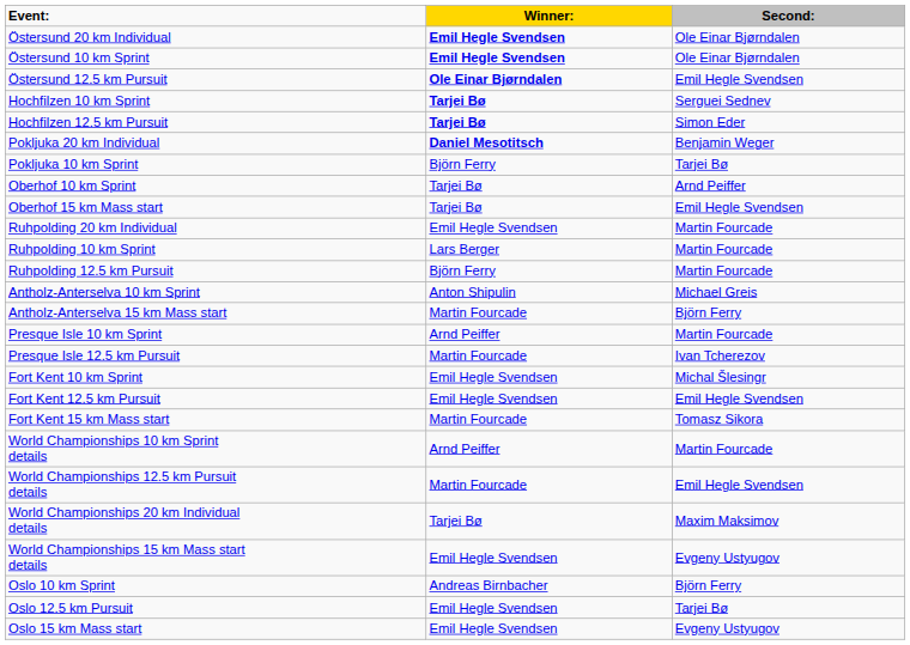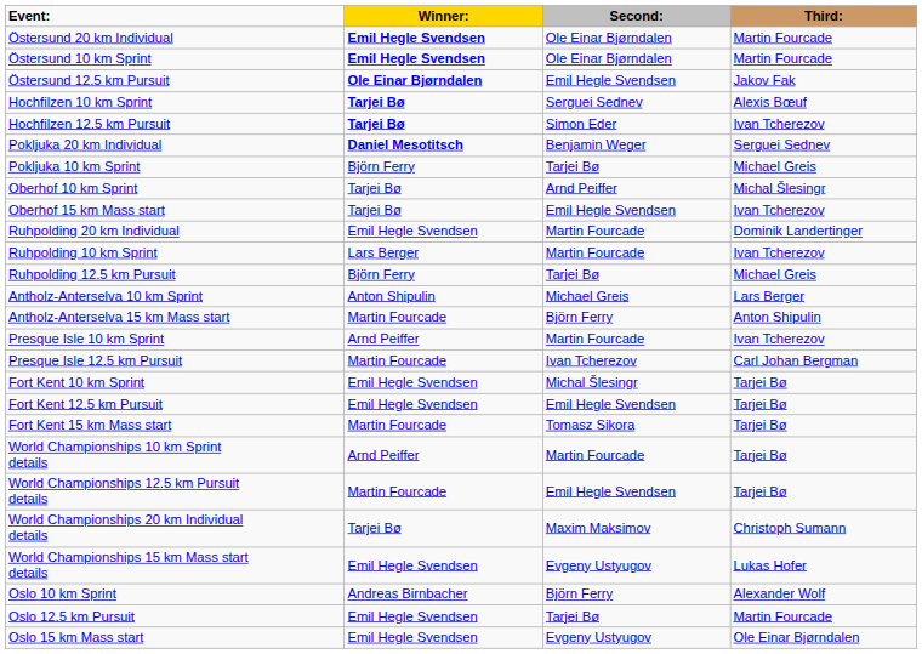 <table class="wikitable" width=85%>
 <tr>
 <td><strong>Event:</strong></td>
 <td style="text-align:center;background-color:gold;"><strong>Winner:</strong></td>
 <td style="text-align:center;background-color:silver;"><strong>Second:</strong></td>
+<td style="text-align:center;background-color:#CC9966;"><strong>Third:</strong></td>
 </tr>
 <tr>
 <td><a href='#'>Östersund 20 km Individual</a><br></td>
 <td><strong><a href='#'>Emil Hegle Svendsen</a></strong><br><small></small></td>
 <td><a href='#'>Ole Einar Bjørndalen</a><br><small></small></td>
+<td><a href='#'>Martin Fourcade</a><br><small></small></td>
 </tr>
 <tr>
 <td><a href='#'>Östersund 10 km Sprint</a><br></td>
 <td><strong><a href='#'>Emil Hegle Svendsen</a></strong><br><small></small></td>
 <td><a href='#'>Ole Einar Bjørndalen</a><br><small></small></td>
+<td><a href='#'>Martin Fourcade</a><br><small></small></td>
 </tr>
 <tr>
 <td><a href='#'>Östersund 12.5 km Pursuit</a><br></td>
 <td><strong><a href='#'>Ole Einar Bjørndalen</a></strong><br><small></small></td>
 <td><a href='#'>Emil Hegle Svendsen</a><br><small></small></td>
+<td><a href='#'>Jakov Fak</a><br><small></small></td>
 </tr>
 <tr>
 <td><a href='#'>Hochfilzen 10 km Sprint</a><br></td>
 <td><strong><a href='#'>Tarjei Bø</a></strong><br><small></small></td>
 <td><a href='#'>Serguei Sednev</a><br><small></small></td>
+<td><a href='#'>Alexis Bœuf</a><br><small></small></td>
 </tr>
 <tr>
 <td><a href='#'>Hochfilzen 12.5 km Pursuit</a><br></td>
 <td><strong><a href='#'>Tarjei Bø</a></strong><br><small></small></td>
 <td><a href='#'>Simon Eder</a><br><small></small></td>
+<td><a href='#'>Ivan Tcherezov</a><br><small></small></td>
 </tr>
 <tr>
 <td><a href='#'>Pokljuka 20 km Individual</a><br><em></em></td>
 <td><strong><a href='#'>Daniel Mesotitsch</a></strong><br><small></small></td>
 <td><a href='#'>Benjamin Weger</a><br><small></small></td>
+<td><a href='#'>Serguei Sednev</a><br><small></small></td>
 </tr>
 <tr>
 <td><a href='#'>Pokljuka 10 km Sprint</a><br><em><strong></td>
 <td></strong><a href='#'>Björn Ferry</a><strong><br><small></small></td>
 <td><a href='#'>Tarjei Bø</a><br><small></small></td>
+<td><a href='#'>Michael Greis</a><br><small></small></td>
 </tr>
 <tr>
 <td><a href='#'>Oberhof 10 km Sprint</a><br></em><em></td>
 <td></strong><a href='#'>Tarjei Bø</a><strong><br><small></small></td>
 <td><a href='#'>Arnd Peiffer</a><br><small></small></td>
+<td><a href='#'>Michal Šlesingr</a><br><small></small></td>
 </tr>
 <tr>
 <td><a href='#'>Oberhof 15 km Mass start</a><br></em><em></td>
 <td></strong><a href='#'>Tarjei Bø</a><strong><br><small></small></td>
 <td><a href='#'>Emil Hegle Svendsen</a><br><small></small></td>
+<td><a href='#'>Ivan Tcherezov</a><br><small></small></td>
 </tr>
 <tr>
 <td><a href='#'>Ruhpolding 20 km Individual</a><br></em><em></td>
 <td></strong><a href='#'>Emil Hegle Svendsen</a><strong><br><small></small></td>
 <td><a href='#'>Martin Fourcade</a><br><small></small></td>
+<td><a href='#'>Dominik Landertinger</a><br><small></small></td>
 </tr>
 <tr>
 <td><a href='#'>Ruhpolding 10 km Sprint</a><br></td>
 <td></strong><a href='#'>Lars Berger</a><strong><br><small></small></td>
 <td><a href='#'>Martin Fourcade</a><br><small></small></td>
+<td><a href='#'>Ivan Tcherezov</a><br><small></small></td>
 </tr>
 <tr>
 <td><a href='#'>Ruhpolding 12.5 km Pursuit</a><br></td>
 <td></strong><a href='#'>Björn Ferry</a><strong><br><small></small></td>
-<td><a href='#'>Martin Fourcade</a><br><small></small></td>
+<td><a href='#'>Tarjei Bø</a><br><small></small></td>
+<td><a href='#'>Michael Greis</a><br><small></small></td>
 </tr>
 <tr>
 <td><a href='#'>Antholz-Anterselva 10 km Sprint</a><br></td>
 <td></strong><a href='#'>Anton Shipulin</a><strong><br><small></small></td>
 <td><a href='#'>Michael Greis</a><br><small></small></td>
+<td><a href='#'>Lars Berger</a><br><small></small></td>
 </tr>
 <tr>
 <td><a href='#'>Antholz-Anterselva 15 km Mass start</a><br></em><em></td>
 <td></strong><a href='#'>Martin Fourcade</a><strong><br><small></small></td>
 <td><a href='#'>Björn Ferry</a><br><small></small></td>
+<td><a href='#'>Anton Shipulin</a><br><small></small></td>
 </tr>
 <tr>
 <td><a href='#'>Presque Isle 10 km Sprint</a><br></td>
 <td></strong><a href='#'>Arnd Peiffer</a><strong><br><small></small></td>
 <td><a href='#'>Martin Fourcade</a><br><small></small></td>
+<td><a href='#'>Ivan Tcherezov</a><br><small></small></td>
 </tr>
 <tr>
 <td><a href='#'>Presque Isle 12.5 km Pursuit</a><br></td>
 <td></strong><a href='#'>Martin Fourcade</a><strong><br><small></small></td>
 <td><a href='#'>Ivan Tcherezov</a><br><small></small></td>
+<td><a href='#'>Carl Johan Bergman</a><br><small></small></td>
 </tr>
 <tr>
 <td><a href='#'>Fort Kent 10 km Sprint</a><br></td>
 <td></strong><a href='#'>Emil Hegle Svendsen</a><strong><br><small></small></td>
 <td><a href='#'>Michal Šlesingr</a><br><small></small></td>
+<td><a href='#'>Tarjei Bø</a><br><small></small></td>
 </tr>
 <tr>
 <td><a href='#'>Fort Kent 12.5 km Pursuit</a><br></td>
 <td></strong><a href='#'>Emil Hegle Svendsen</a><strong><br><small></small></td>
 <td><a href='#'>Emil Hegle Svendsen</a><br><small></small></td>
+<td><a href='#'>Tarjei Bø</a><br><small></small></td>
 </tr>
 <tr>
 <td><a href='#'>Fort Kent 15 km Mass start</a><br></td>
 <td></strong><a href='#'>Martin Fourcade</a><strong><br><small></small></td>
 <td><a href='#'>Tomasz Sikora</a><br><small></small></td>
+<td><a href='#'>Tarjei Bø</a><br><small></small></td>
 </tr>
 <tr>
 <td><a href='#'>World Championships 10 km Sprint</a><br></em><a href='#'>details</a><em></td>
 <td></strong><a href='#'>Arnd Peiffer</a><strong><br><small></small></td>
 <td><a href='#'>Martin Fourcade</a><br><small></small></td>
+<td><a href='#'>Tarjei Bø</a><br><small></small></td>
 </tr>
 <tr>
 <td><a href='#'>World Championships 12.5 km Pursuit</a><br></em><a href='#'>details</a><em></td>
 <td></strong><a href='#'>Martin Fourcade</a><strong><br><small></small></td>
 <td><a href='#'>Emil Hegle Svendsen</a><br><small></small></td>
+<td><a href='#'>Tarjei Bø</a><br><small></small></td>
 </tr>
 <tr>
 <td><a href='#'>World Championships 20 km Individual</a><br></em><a href='#'>details</a><em></td>
 <td></strong><a href='#'>Tarjei Bø</a><strong><br><small></small></td>
 <td><a href='#'>Maxim Maksimov</a><br><small></small></td>
+<td><a href='#'>Christoph Sumann</a><br><small></small></td>
 </tr>
 <tr>
 <td><a href='#'>World Championships 15 km Mass start</a><br></em><a href='#'>details</a><em></td>
 <td></strong><a href='#'>Emil Hegle Svendsen</a><strong><br><small></small></td>
 <td><a href='#'>Evgeny Ustyugov</a><br><small></small></td>
+<td><a href='#'>Lukas Hofer</a><br><small></small></td>
 </tr>
 <tr>
 <td><a href='#'>Oslo 10 km Sprint</a><br></td>
 <td></strong><a href='#'>Andreas Birnbacher</a><strong><br><small></small></td>
 <td><a href='#'>Björn Ferry</a><br><small></small></td>
+<td><a href='#'>Alexander Wolf</a><br><small></small></td>
 </tr>
 <tr>
 <td><a href='#'>Oslo 12.5 km Pursuit</a><br></td>
 <td></strong><a href='#'>Emil Hegle Svendsen</a><strong><br><small></small></td>
 <td><a href='#'>Tarjei Bø</a><br><small></small></td>
+<td><a href='#'>Martin Fourcade</a><br><small></small></td>
 </tr>
 <tr>
 <td><a href='#'>Oslo 15 km Mass start</a><br></td>
 <td></strong><a href='#'>Emil Hegle Svendsen</a><strong><br><small></small></td>
 <td><a href='#'>Evgeny Ustyugov</a><br><small></small></td>
+<td><a href='#'>Ole Einar Bjørndalen</a><br><small></small></td>
 </tr>
 </table>
